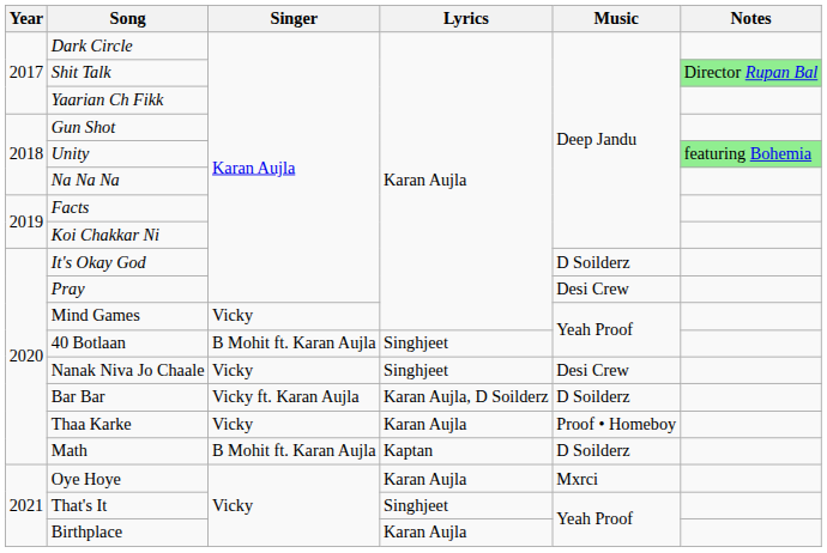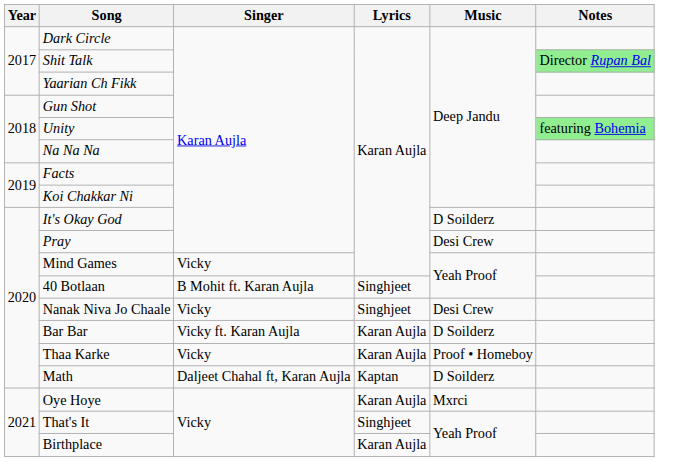 <table class="wikitable sortable">
 <tr>
 <th>Year</th>
 <th>Song</th>
 <th>Singer</th>
 <th>Lyrics</th>
 <th>Music</th>
 <th>Notes</th>
 </tr>
 <tr>
 <td rowspan="3">2017</td>
 <td><em>Dark Circle</em></td>
 <td rowspan="10"><a href='#'>Karan Aujla</a></td>
 <td rowspan="11">Karan Aujla</td>
 <td rowspan="8">Deep Jandu</td>
 <td></td>
 </tr>
 <tr>
 <td><em>Shit Talk </em></td>
 <td style="background: lightgreen;">Director <em><a href='#'>Rupan Bal</a></em></td>
 </tr>
 <tr>
 <td><em>Yaarian Ch Fikk </em></td>
 <td></td>
 </tr>
 <tr>
 <td rowspan="3">2018</td>
 <td><em>Gun Shot</em></td>
 <td></td>
 </tr>
 <tr>
 <td><em>Unity</em></td>
 <td style="background: lightgreen;">featuring <a href='#'>Bohemia</a></td>
 </tr>
 <tr>
 <td><em>Na Na Na</em></td>
 <td></td>
 </tr>
 <tr>
 <td rowspan="2">2019</td>
 <td><em>Facts</em></td>
 <td></td>
 </tr>
 <tr>
 <td><em>Koi Chakkar Ni</em></td>
 <td></td>
 </tr>
 <tr>
 <td rowspan="8">2020</td>
 <td><em>It's Okay God</em></td>
 <td>D Soilderz</td>
 <td></td>
 </tr>
 <tr>
 <td><em>Pray</em></td>
 <td>Desi Crew</td>
 <td></td>
 </tr>
 <tr>
 <td>Mind Games</td>
 <td>Vicky</td>
 <td rowspan="2">Yeah Proof</td>
 <td></td>
 </tr>
 <tr>
 <td>40 Botlaan</td>
 <td>B Mohit ft. Karan Aujla</td>
 <td>Singhjeet</td>
 <td></td>
 </tr>
 <tr>
 <td>Nanak Niva Jo Chaale</td>
 <td>Vicky</td>
 <td>Singhjeet</td>
 <td>Desi Crew</td>
 <td></td>
 </tr>
 <tr>
 <td>Bar Bar</td>
 <td>Vicky ft. Karan Aujla</td>
-<td>Karan Aujla, D Soilderz</td>
+<td>Karan Aujla</td>
 <td>D Soilderz</td>
 <td></td>
 </tr>
 <tr>
 <td>Thaa Karke</td>
 <td>Vicky</td>
 <td>Karan Aujla</td>
 <td>Proof • Homeboy</td>
 <td></td>
 </tr>
 <tr>
 <td>Math</td>
-<td>B Mohit ft. Karan Aujla</td>
+<td>Daljeet Chahal ft, Karan Aujla</td>
 <td>Kaptan</td>
 <td>D Soilderz</td>
 <td></td>
 </tr>
 <tr>
 <td rowspan="3">2021</td>
 <td>Oye Hoye</td>
 <td rowspan="3">Vicky</td>
 <td>Karan Aujla</td>
 <td>Mxrci</td>
 <td></td>
 </tr>
 <tr>
 <td>That's It</td>
 <td>Singhjeet</td>
 <td rowspan="2">Yeah Proof</td>
 <td></td>
 </tr>
 <tr>
 <td>Birthplace</td>
 <td>Karan Aujla</td>
 <td></td>
 </tr>
 </table>
